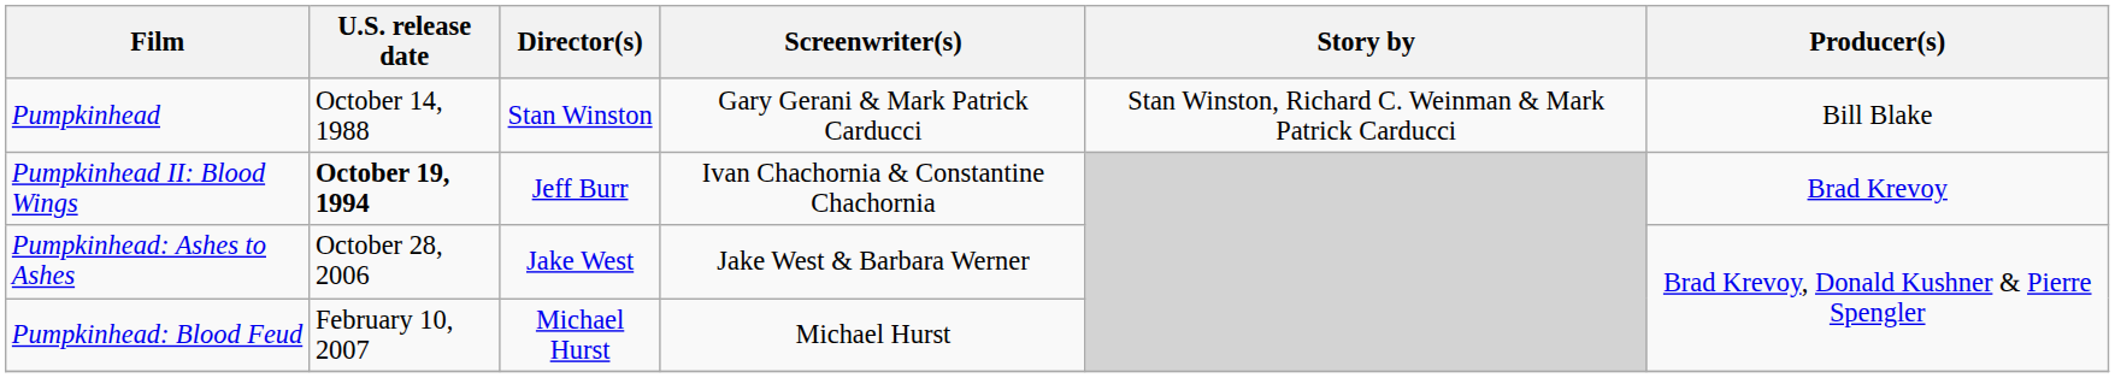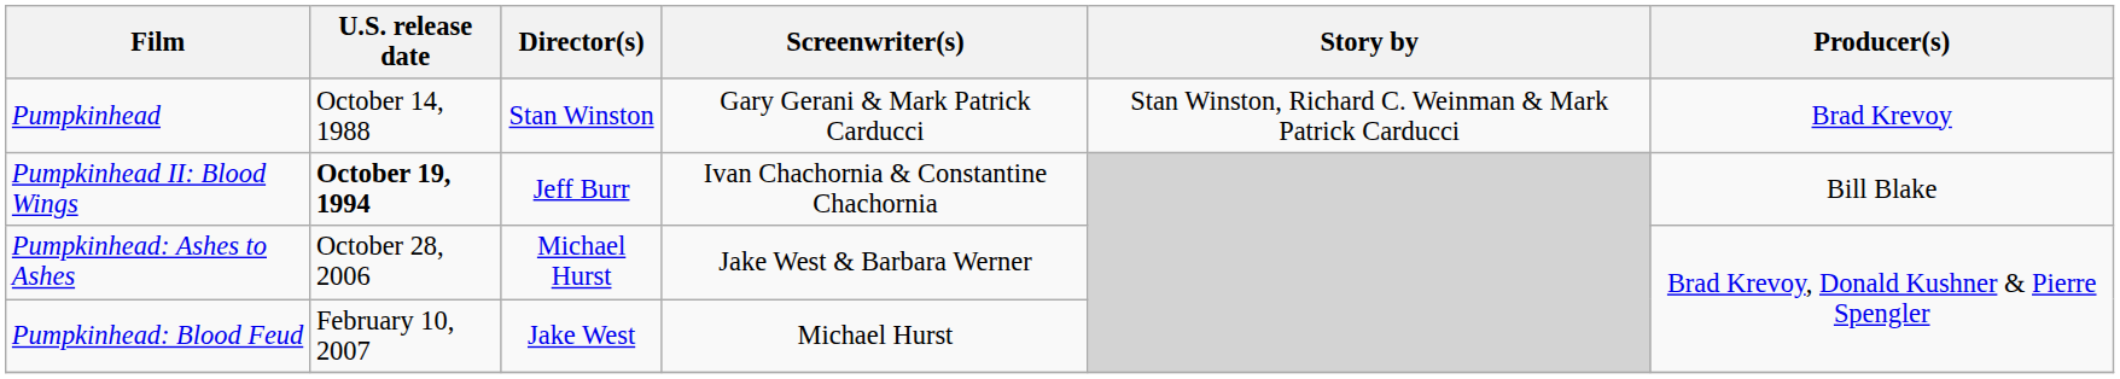 <table class="wikitable plainrowheaders" style="text-align:center;">
 <tr>
 <th>Film</th>
 <th>U.S. release date</th>
 <th>Director(s)</th>
 <th>Screenwriter(s)</th>
 <th>Story by</th>
 <th>Producer(s)</th>
 </tr>
 <tr>
 <td style="text-align:left"><em><a href='#'>Pumpkinhead</a></em></td>
 <td style="text-align:left">October 14, 1988</td>
 <td><a href='#'>Stan Winston</a></td>
 <td>Gary Gerani & Mark Patrick Carducci</td>
 <td>Stan Winston, Richard C. Weinman & Mark Patrick Carducci</td>
-<td>Bill Blake</td>
+<td><a href='#'>Brad Krevoy</a></td>
 </tr>
 <tr>
 <td style="text-align:left"><em><a href='#'>Pumpkinhead II: Blood Wings</a></em></td>
 <td style="text-align:left"><strong>October 19, 1994</strong></td>
 <td><a href='#'>Jeff Burr</a></td>
 <td>Ivan Chachornia & Constantine Chachornia</td>
 <td rowspan="3" style="background:lightgrey;"></td>
-<td><a href='#'>Brad Krevoy</a></td>
+<td>Bill Blake</td>
 </tr>
 <tr>
 <td style="text-align:left"><em><a href='#'>Pumpkinhead: Ashes to Ashes</a></em></td>
 <td style="text-align:left">October 28, 2006</td>
-<td><a href='#'>Jake West</a></td>
+<td><a href='#'>Michael Hurst</a></td>
 <td>Jake West & Barbara Werner</td>
 <td rowspan="2"><a href='#'>Brad Krevoy</a>, <a href='#'>Donald Kushner</a> & <a href='#'>Pierre Spengler</a></td>
 </tr>
 <tr>
 <td style="text-align:left"><em><a href='#'>Pumpkinhead: Blood Feud</a></em></td>
 <td style="text-align:left">February 10, 2007</td>
-<td><a href='#'>Michael Hurst</a></td>
+<td><a href='#'>Jake West</a></td>
 <td>Michael Hurst</td>
 </tr>
 <tr>
 </tr>
 </table>
